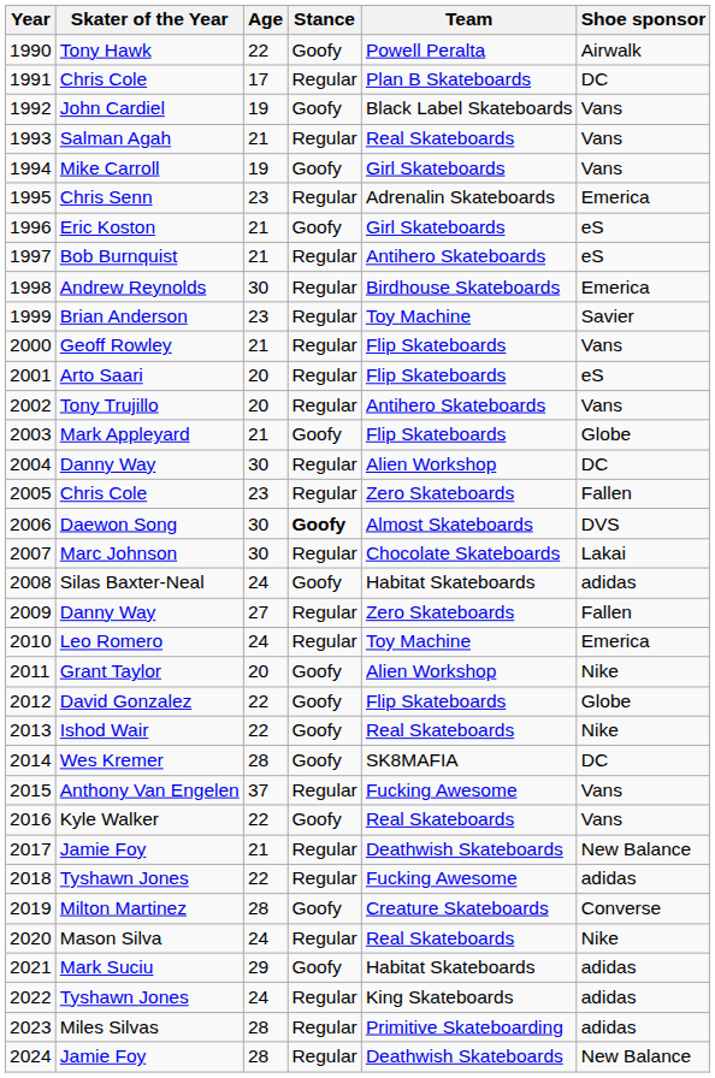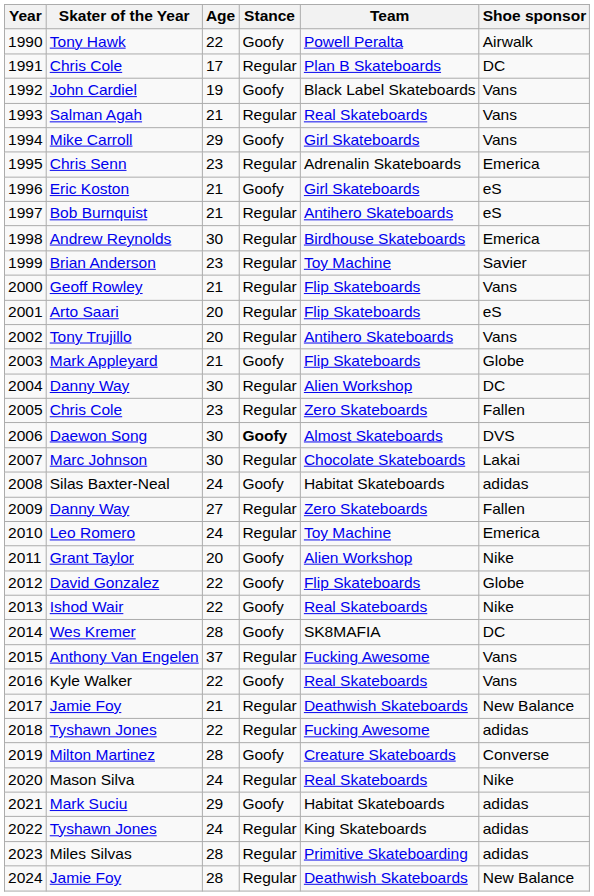 <table class="wikitable sortable">
 <tr>
 <th>Year</th>
 <th>Skater of the Year</th>
 <th>Age</th>
 <th>Stance</th>
 <th>Team</th>
 <th>Shoe sponsor</th>
 </tr>
 <tr>
 <td>1990</td>
 <td> <a href='#'>Tony Hawk</a></td>
 <td>22</td>
 <td>Goofy</td>
 <td><a href='#'>Powell Peralta</a></td>
 <td>Airwalk</td>
 </tr>
 <tr>
 <td>1991</td>
 <td> <a href='#'>Chris Cole</a></td>
 <td>17</td>
 <td>Regular</td>
 <td><a href='#'>Plan B Skateboards</a></td>
 <td>DC</td>
 </tr>
 <tr>
 <td>1992</td>
 <td> <a href='#'>John Cardiel</a></td>
 <td>19</td>
 <td>Goofy</td>
 <td>Black Label Skateboards</td>
 <td>Vans</td>
 </tr>
 <tr>
 <td>1993</td>
 <td> <a href='#'>Salman Agah</a></td>
 <td>21</td>
 <td>Regular</td>
 <td><a href='#'>Real Skateboards</a></td>
 <td>Vans</td>
 </tr>
 <tr>
 <td>1994</td>
 <td> <a href='#'>Mike Carroll</a></td>
-<td>19</td>
+<td>29</td>
 <td>Goofy</td>
 <td><a href='#'>Girl Skateboards</a></td>
 <td>Vans</td>
 </tr>
 <tr>
 <td>1995</td>
 <td> <a href='#'>Chris Senn</a></td>
 <td>23</td>
 <td>Regular</td>
 <td>Adrenalin Skateboards</td>
 <td>Emerica</td>
 </tr>
 <tr>
 <td>1996</td>
 <td> <a href='#'>Eric Koston</a></td>
 <td>21</td>
 <td>Goofy</td>
 <td><a href='#'>Girl Skateboards</a></td>
 <td>eS</td>
 </tr>
 <tr>
 <td>1997</td>
 <td> <a href='#'>Bob Burnquist</a></td>
 <td>21</td>
 <td>Regular</td>
 <td><a href='#'>Antihero Skateboards</a></td>
 <td>eS</td>
 </tr>
 <tr>
 <td>1998</td>
 <td> <a href='#'>Andrew Reynolds</a></td>
 <td>30</td>
 <td>Regular</td>
 <td><a href='#'>Birdhouse Skateboards</a></td>
 <td>Emerica</td>
 </tr>
 <tr>
 <td>1999</td>
 <td> <a href='#'>Brian Anderson</a></td>
 <td>23</td>
 <td>Regular</td>
 <td><a href='#'>Toy Machine</a></td>
 <td>Savier</td>
 </tr>
 <tr>
 <td>2000</td>
 <td> <a href='#'>Geoff Rowley</a></td>
 <td>21</td>
 <td>Regular</td>
 <td><a href='#'>Flip Skateboards</a></td>
 <td>Vans</td>
 </tr>
 <tr>
 <td>2001</td>
 <td> <a href='#'>Arto Saari</a></td>
 <td>20</td>
 <td>Regular</td>
 <td><a href='#'>Flip Skateboards</a></td>
 <td>eS</td>
 </tr>
 <tr>
 <td>2002</td>
 <td> <a href='#'>Tony Trujillo</a></td>
 <td>20</td>
 <td>Regular</td>
 <td><a href='#'>Antihero Skateboards</a></td>
 <td>Vans</td>
 </tr>
 <tr>
 <td>2003</td>
 <td> <a href='#'>Mark Appleyard</a></td>
 <td>21</td>
 <td>Goofy</td>
 <td><a href='#'>Flip Skateboards</a></td>
 <td>Globe</td>
 </tr>
 <tr>
 <td>2004</td>
 <td> <a href='#'>Danny Way</a></td>
 <td>30</td>
 <td>Regular</td>
 <td><a href='#'>Alien Workshop</a></td>
 <td>DC</td>
 </tr>
 <tr>
 <td>2005</td>
 <td> <a href='#'>Chris Cole</a></td>
 <td>23</td>
 <td>Regular</td>
 <td><a href='#'>Zero Skateboards</a></td>
 <td>Fallen</td>
 </tr>
 <tr>
 <td>2006</td>
 <td> <a href='#'>Daewon Song</a></td>
 <td>30</td>
 <td><strong>Goofy</strong></td>
 <td><a href='#'>Almost Skateboards</a></td>
 <td>DVS</td>
 </tr>
 <tr>
 <td>2007</td>
 <td> <a href='#'>Marc Johnson</a></td>
 <td>30</td>
 <td>Regular</td>
 <td><a href='#'>Chocolate Skateboards</a></td>
 <td>Lakai</td>
 </tr>
 <tr>
 <td>2008</td>
 <td> Silas Baxter-Neal</td>
 <td>24</td>
 <td>Goofy</td>
 <td>Habitat Skateboards</td>
 <td>adidas</td>
 </tr>
 <tr>
 <td>2009</td>
 <td> <a href='#'>Danny Way</a></td>
 <td>27</td>
 <td>Regular</td>
 <td><a href='#'>Zero Skateboards</a></td>
 <td>Fallen</td>
 </tr>
 <tr>
 <td>2010</td>
 <td> <a href='#'>Leo Romero</a></td>
 <td>24</td>
 <td>Regular</td>
 <td><a href='#'>Toy Machine</a></td>
 <td>Emerica</td>
 </tr>
 <tr>
 <td>2011</td>
 <td> <a href='#'>Grant Taylor</a></td>
 <td>20</td>
 <td>Goofy</td>
 <td><a href='#'>Alien Workshop</a></td>
 <td>Nike</td>
 </tr>
 <tr>
 <td>2012</td>
 <td> <a href='#'>David Gonzalez</a></td>
 <td>22</td>
 <td>Goofy</td>
 <td><a href='#'>Flip Skateboards</a></td>
 <td>Globe</td>
 </tr>
 <tr>
 <td>2013</td>
 <td> <a href='#'>Ishod Wair</a></td>
 <td>22</td>
 <td>Goofy</td>
 <td><a href='#'>Real Skateboards</a></td>
 <td>Nike</td>
 </tr>
 <tr>
 <td>2014</td>
 <td> <a href='#'>Wes Kremer</a></td>
 <td>28</td>
 <td>Goofy</td>
 <td>SK8MAFIA</td>
 <td>DC</td>
 </tr>
 <tr>
 <td>2015</td>
 <td> <a href='#'>Anthony Van Engelen</a></td>
 <td>37</td>
 <td>Regular</td>
 <td><a href='#'>Fucking Awesome</a></td>
 <td>Vans</td>
 </tr>
 <tr>
 <td>2016</td>
 <td> Kyle Walker</td>
 <td>22</td>
 <td>Goofy</td>
 <td><a href='#'>Real Skateboards</a></td>
 <td>Vans</td>
 </tr>
 <tr>
 <td>2017</td>
 <td> <a href='#'>Jamie Foy</a></td>
 <td>21</td>
 <td>Regular</td>
 <td><a href='#'>Deathwish Skateboards</a></td>
 <td>New Balance</td>
 </tr>
 <tr>
 <td>2018</td>
 <td> <a href='#'>Tyshawn Jones</a></td>
 <td>22</td>
 <td>Regular</td>
 <td><a href='#'>Fucking Awesome</a></td>
 <td>adidas</td>
 </tr>
 <tr>
 <td>2019</td>
 <td> <a href='#'>Milton Martinez</a></td>
 <td>28</td>
 <td>Goofy</td>
 <td><a href='#'>Creature Skateboards</a></td>
 <td>Converse</td>
 </tr>
 <tr>
 <td>2020</td>
 <td> Mason Silva</td>
 <td>24</td>
 <td>Regular</td>
 <td><a href='#'>Real Skateboards</a></td>
 <td>Nike</td>
 </tr>
 <tr>
 <td>2021</td>
 <td> <a href='#'>Mark Suciu</a></td>
 <td>29</td>
 <td>Goofy</td>
 <td>Habitat Skateboards</td>
 <td>adidas</td>
 </tr>
 <tr>
 <td>2022</td>
 <td> <a href='#'>Tyshawn Jones</a></td>
 <td>24</td>
 <td>Regular</td>
 <td>King Skateboards</td>
 <td>adidas</td>
 </tr>
 <tr>
 <td>2023</td>
 <td> Miles Silvas</td>
 <td>28</td>
 <td>Regular</td>
 <td><a href='#'>Primitive Skateboarding</a></td>
 <td>adidas</td>
 </tr>
 <tr>
 <td>2024</td>
 <td> <a href='#'>Jamie Foy</a></td>
 <td>28</td>
 <td>Regular</td>
 <td><a href='#'>Deathwish Skateboards</a></td>
 <td>New Balance</td>
 </tr>
 </table>
